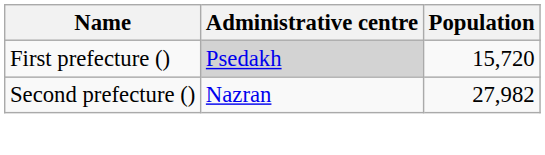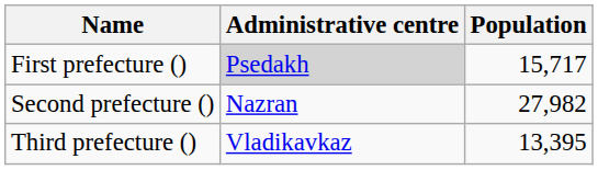 <table class="wikitable sortable">
 <tr>
 <th>Name</th>
 <th>Administrative centre</th>
 <th>Population</th>
 </tr>
 <tr>
 <td>First prefecture ()</td>
 <td style="background: lightgrey;"><a href='#'>Psedakh</a></td>
-<td align="right">15,720</td>
+<td align="right">15,717</td>
 </tr>
 <tr>
 <td>Second prefecture ()</td>
 <td><a href='#'>Nazran</a></td>
 <td align="right">27,982</td>
 </tr>
+<tr>
+<td>Third prefecture ()</td>
+<td><a href='#'>Vladikavkaz</a></td>
+<td align="right">13,395</td>
+</tr>
 </table>
